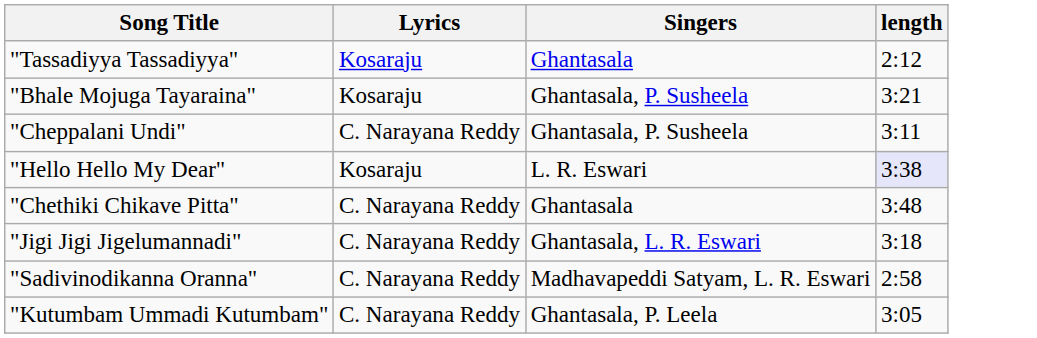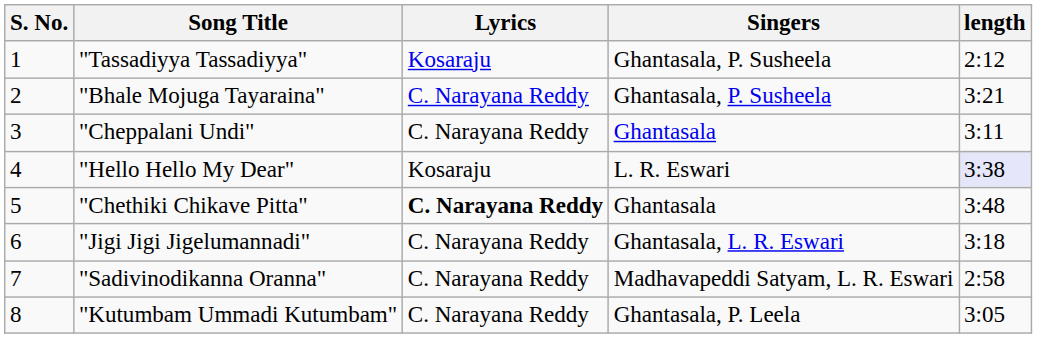 <table class="wikitable">
 <tr>
+<th>S. No.</th>
 <th>Song Title</th>
 <th>Lyrics</th>
 <th>Singers</th>
 <th>length</th>
 </tr>
 <tr>
+<td>1</td>
 <td>"Tassadiyya Tassadiyya"</td>
 <td><a href='#'>Kosaraju</a></td>
-<td><a href='#'>Ghantasala</a></td>
+<td>Ghantasala, P. Susheela</td>
 <td>2:12</td>
 </tr>
 <tr>
+<td>2</td>
 <td>"Bhale Mojuga Tayaraina"</td>
-<td>Kosaraju</td>
+<td><a href='#'>C. Narayana Reddy</a></td>
 <td>Ghantasala, <a href='#'>P. Susheela</a></td>
 <td>3:21</td>
 </tr>
 <tr>
+<td>3</td>
 <td>"Cheppalani Undi"</td>
 <td>C. Narayana Reddy</td>
-<td>Ghantasala, P. Susheela</td>
+<td><a href='#'>Ghantasala</a></td>
 <td>3:11</td>
 </tr>
 <tr>
+<td>4</td>
 <td>"Hello Hello My Dear"</td>
 <td>Kosaraju</td>
 <td>L. R. Eswari</td>
 <td style="background: lavender;">3:38</td>
 </tr>
 <tr>
+<td>5</td>
 <td>"Chethiki Chikave Pitta"</td>
-<td>C. Narayana Reddy</td>
+<td><strong>C. Narayana Reddy</strong></td>
 <td>Ghantasala</td>
 <td>3:48</td>
 </tr>
 <tr>
+<td>6</td>
 <td>"Jigi Jigi Jigelumannadi"</td>
 <td>C. Narayana Reddy</td>
 <td>Ghantasala, <a href='#'>L. R. Eswari</a></td>
 <td>3:18</td>
 </tr>
 <tr>
+<td>7</td>
 <td>"Sadivinodikanna Oranna"</td>
 <td>C. Narayana Reddy</td>
 <td>Madhavapeddi Satyam, L. R. Eswari</td>
 <td>2:58</td>
 </tr>
 <tr>
+<td>8</td>
 <td>"Kutumbam Ummadi Kutumbam"</td>
 <td>C. Narayana Reddy</td>
 <td>Ghantasala, P. Leela</td>
 <td>3:05</td>
 </tr>
 </table>
